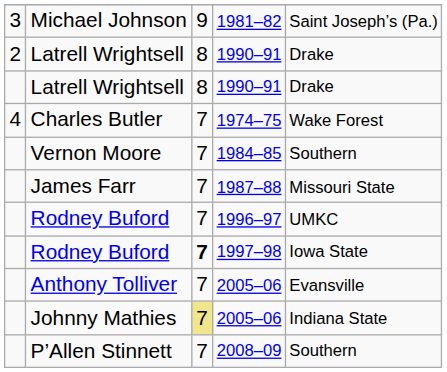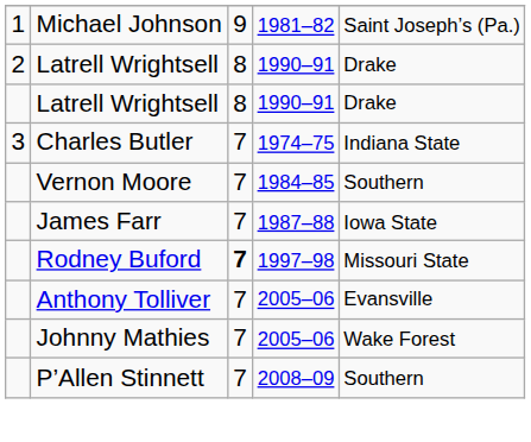 <table class="wikitable">
 <tr>
 </tr>
 <tr>
-<td>3</td>
+<td>1</td>
 <td>Michael Johnson</td>
 <td>9</td>
 <td style="font-size:80%;"><a href='#'>1981–82</a></td>
 <td style="font-size:80%;">Saint Joseph’s (Pa.)</td>
 </tr>
 <tr>
 <td>2</td>
 <td>Latrell Wrightsell</td>
 <td>8</td>
 <td style="font-size:80%;"><a href='#'>1990–91</a></td>
 <td style="font-size:80%;">Drake</td>
 </tr>
 <tr>
 <td></td>
 <td>Latrell Wrightsell</td>
 <td>8</td>
 <td style="font-size:80%;"><a href='#'>1990–91</a></td>
 <td style="font-size:80%;">Drake</td>
 </tr>
 <tr>
-<td>4</td>
+<td>3</td>
 <td>Charles Butler</td>
 <td>7</td>
 <td style="font-size:80%;"><a href='#'>1974–75</a></td>
-<td style="font-size:80%;">Wake Forest</td>
+<td style="font-size:80%;">Indiana State</td>
 </tr>
 <tr>
 <td></td>
 <td>Vernon Moore</td>
 <td>7</td>
 <td style="font-size:80%;"><a href='#'>1984–85</a></td>
 <td style="font-size:80%;">Southern</td>
 </tr>
 <tr>
 <td></td>
 <td>James Farr</td>
 <td>7</td>
 <td style="font-size:80%;"><a href='#'>1987–88</a></td>
-<td style="font-size:80%;">Missouri State</td>
-</tr>
-<tr>
-<td></td>
-<td><a href='#'>Rodney Buford</a></td>
-<td>7</td>
-<td style="font-size:80%;"><a href='#'>1996–97</a></td>
-<td style="font-size:80%;">UMKC</td>
+<td style="font-size:80%;">Iowa State</td>
 </tr>
 <tr>
 <td></td>
 <td><a href='#'>Rodney Buford</a></td>
 <td><strong>7</strong></td>
 <td style="font-size:80%;"><a href='#'>1997–98</a></td>
-<td style="font-size:80%;">Iowa State</td>
+<td style="font-size:80%;">Missouri State</td>
 </tr>
 <tr>
 <td></td>
 <td><a href='#'>Anthony Tolliver</a></td>
 <td>7</td>
 <td style="font-size:80%;"><a href='#'>2005–06</a></td>
 <td style="font-size:80%;">Evansville</td>
 </tr>
 <tr>
 <td></td>
 <td>Johnny Mathies</td>
-<td style="background: khaki;">7</td>
+<td>7</td>
 <td style="font-size:80%;"><a href='#'>2005–06</a></td>
-<td style="font-size:80%;">Indiana State</td>
+<td style="font-size:80%;">Wake Forest</td>
 </tr>
 <tr>
 <td></td>
 <td>P’Allen Stinnett</td>
 <td>7</td>
 <td style="font-size:80%;"><a href='#'>2008–09</a></td>
 <td style="font-size:80%;">Southern</td>
 </tr>
 </table>
